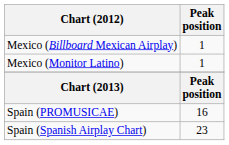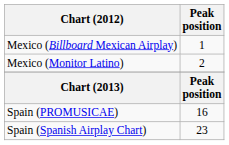 <table class="wikitable sortable">
 <tr>
 <th align="left">Chart (2012)</th>
 <th align="left">Peak<br>position</th>
 </tr>
 <tr>
 <td>Mexico (<a href='#'><em>Billboard</em> Mexican Airplay</a>)</td>
 <td align="center">1</td>
 </tr>
 <tr>
 <td>Mexico (<a href='#'>Monitor Latino</a>)</td>
-<td align="center">1</td>
+<td align="center">2</td>
 </tr>
 <tr>
 </tr>
 <tr>
 </tr>
 <tr>
 </tr>
 <tr>
 <th align="left">Chart (2013)</th>
 <th align="left">Peak<br>position</th>
 </tr>
 <tr>
 <td>Spain (<a href='#'>PROMUSICAE</a>)</td>
 <td style="text-align:center;">16</td>
 </tr>
 <tr>
 <td>Spain (<a href='#'>Spanish Airplay Chart</a>)</td>
 <td style="text-align:center;">23</td>
 </tr>
 </table>
